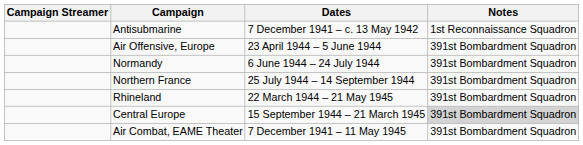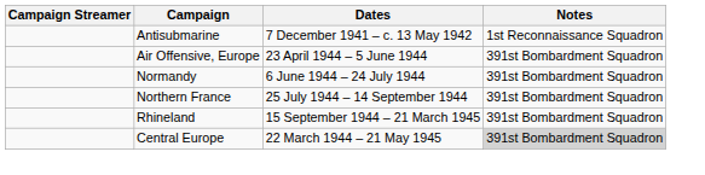 <table class="wikitable">
 <tr style="background:#efefef;">
 <th>Campaign Streamer</th>
 <th>Campaign</th>
 <th>Dates</th>
 <th>Notes</th>
 </tr>
 <tr>
 <td></td>
 <td>Antisubmarine</td>
 <td>7 December 1941 – c. 13 May 1942</td>
 <td>1st Reconnaissance Squadron</td>
 </tr>
 <tr>
 <td></td>
 <td>Air Offensive, Europe</td>
 <td>23 April 1944 – 5 June 1944</td>
 <td>391st Bombardment Squadron</td>
 </tr>
 <tr>
 <td></td>
 <td>Normandy</td>
 <td>6 June 1944 – 24 July 1944</td>
 <td>391st Bombardment Squadron</td>
 </tr>
 <tr>
 <td></td>
 <td>Northern France</td>
 <td>25 July 1944 – 14 September 1944</td>
 <td>391st Bombardment Squadron</td>
 </tr>
 <tr>
 <td></td>
 <td>Rhineland</td>
-<td>22 March 1944 – 21 May 1945</td>
+<td>15 September 1944 – 21 March 1945</td>
 <td>391st Bombardment Squadron</td>
 </tr>
 <tr>
 <td></td>
 <td>Central Europe</td>
-<td>15 September 1944 – 21 March 1945</td>
+<td>22 March 1944 – 21 May 1945</td>
 <td style="background: lightgrey;">391st Bombardment Squadron</td>
 </tr>
-<tr>
-<td></td>
-<td>Air Combat, EAME Theater</td>
-<td>7 December 1941 – 11 May 1945</td>
-<td>391st Bombardment Squadron</td>
-</tr>
 </table>
